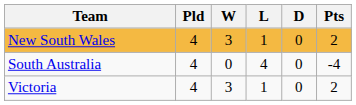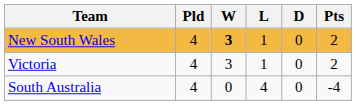 <table class="wikitable" style="text-align:center;">
 <tr>
 <th width=175>Team</th>
 <th style="width:30px;" abbr="Played">Pld</th>
 <th style="width:30px;" abbr="Won">W</th>
 <th style="width:30px;" abbr="Lost">L</th>
 <th style="width:30px;" abbr="Drawn">D</th>
 <th style="width:30px;" abbr="Points">Pts</th>
 </tr>
 <tr style="background:#f4b942;">
 <td style="text-align:left;"><a href='#'>New South Wales</a></td>
+<td>4</td>
+<td><strong>3</strong></td>
+<td>1</td>
+<td>0</td>
+<td>2</td>
+</tr>
+<tr>
+<td style="text-align:left;"><a href='#'>Victoria</a></td>
 <td>4</td>
 <td>3</td>
 <td>1</td>
 <td>0</td>
 <td>2</td>
 </tr>
 <tr>
 <td style="text-align:left;"><a href='#'>South Australia</a></td>
 <td>4</td>
 <td>0</td>
 <td>4</td>
 <td>0</td>
 <td>-4</td>
 </tr>
-<tr>
-<td style="text-align:left;"><a href='#'>Victoria</a></td>
-<td>4</td>
-<td>3</td>
-<td>1</td>
-<td>0</td>
-<td>2</td>
-</tr>
 </table>
